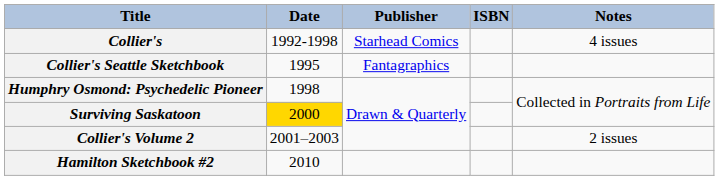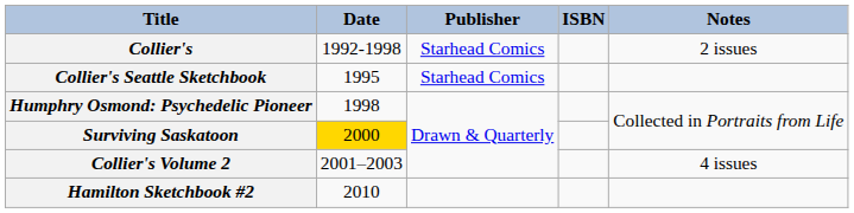 <table class="wikitable sortable" style="text-align:center;">
 <tr>
 <th scope="col" style="background:#B0C4DE;">Title</th>
 <th scope="col" style="background:#B0C4DE;">Date</th>
 <th scope="col" style="background:#B0C4DE;">Publisher</th>
 <th scope="col" style="background:#B0C4DE;">ISBN</th>
 <th scope="col" style="background:#B0C4DE;">Notes</th>
 </tr>
 <tr>
 <th scope="row"><em>Collier's</em></th>
 <td>1992-1998</td>
 <td><a href='#'>Starhead Comics</a></td>
 <td></td>
-<td>4 issues</td>
+<td>2 issues</td>
 </tr>
 <tr>
 <th scope="row"><em>Collier's Seattle Sketchbook</em></th>
 <td>1995</td>
-<td><a href='#'>Fantagraphics</a></td>
+<td><a href='#'>Starhead Comics</a></td>
 <td></td>
 <td></td>
 </tr>
 <tr>
 <th scope="row"><em>Humphry Osmond: Psychedelic Pioneer</em></th>
 <td>1998</td>
 <td rowspan="3"><a href='#'>Drawn & Quarterly</a></td>
 <td></td>
 <td rowspan="2">Collected in <em>Portraits from Life</em></td>
 </tr>
 <tr>
 <th scope="row"><em>Surviving Saskatoon</em></th>
 <td style="background: gold;">2000</td>
 <td></td>
 </tr>
 <tr>
 <th scope="row"><em>Collier's Volume 2</em></th>
 <td>2001–2003</td>
 <td></td>
-<td>2 issues</td>
+<td>4 issues</td>
 </tr>
 <tr>
 <th scope="row"><em>Hamilton Sketchbook #2</em></th>
 <td>2010</td>
 <td></td>
 <td></td>
 <td></td>
 </tr>
 </table>
